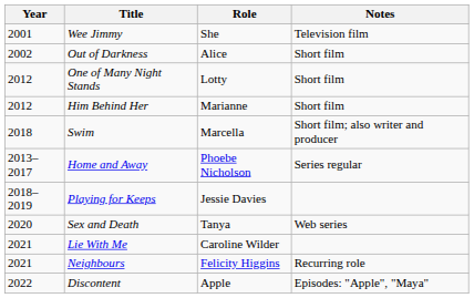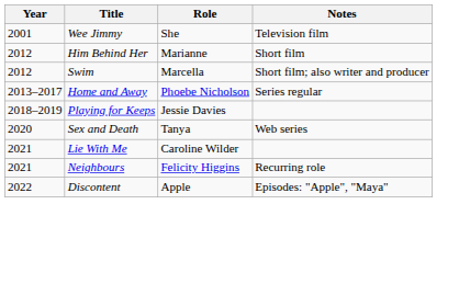 <table class="wikitable sortable plainrowheaders">
 <tr>
 <th scope="col">Year</th>
 <th scope="col">Title</th>
 <th scope="col">Role</th>
 <th scope="col" class="unsortable">Notes</th>
 </tr>
 <tr>
 <td>2001</td>
 <td><em>Wee Jimmy</em></td>
 <td>She</td>
 <td>Television film</td>
 </tr>
 <tr>
-<td>2002</td>
-<td><em>Out of Darkness</em></td>
-<td>Alice</td>
-<td>Short film</td>
-</tr>
-<tr>
-<td>2012</td>
-<td><em>One of Many Night Stands</em></td>
-<td>Lotty</td>
-<td>Short film</td>
-</tr>
-<tr>
 <td>2012</td>
 <td><em>Him Behind Her</em></td>
 <td>Marianne</td>
 <td>Short film</td>
 </tr>
 <tr>
-<td>2018</td>
+<td>2012</td>
 <td><em>Swim</em></td>
 <td>Marcella</td>
 <td>Short film; also writer and producer</td>
 </tr>
 <tr>
 <td>2013–2017</td>
 <td><em><a href='#'>Home and Away</a></em></td>
 <td><a href='#'>Phoebe Nicholson</a></td>
 <td>Series regular</td>
 </tr>
 <tr>
 <td>2018–2019</td>
 <td><em><a href='#'>Playing for Keeps</a></em></td>
 <td>Jessie Davies</td>
 <td></td>
 </tr>
 <tr>
 <td>2020</td>
 <td><em>Sex and Death</em></td>
 <td>Tanya</td>
 <td>Web series</td>
 </tr>
 <tr>
 <td>2021</td>
 <td><em><a href='#'>Lie With Me</a></em></td>
 <td>Caroline Wilder</td>
 <td></td>
 </tr>
 <tr>
 <td>2021</td>
 <td><em><a href='#'>Neighbours</a></em></td>
 <td><a href='#'>Felicity Higgins</a></td>
 <td>Recurring role</td>
 </tr>
 <tr>
 <td>2022</td>
 <td><em>Discontent</em></td>
 <td>Apple</td>
 <td>Episodes: "Apple", "Maya"</td>
 </tr>
 </table>
